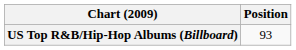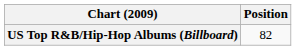 <table class="wikitable sortable plainrowheaders" style="text-align:center;">
 <tr>
 <th scope="col">Chart (2009)</th>
 <th scope="col">Position</th>
 </tr>
 <tr>
 <th scope="row">US Top R&B/Hip-Hop Albums (<em>Billboard</em>)</th>
-<td>93</td>
+<td>82</td>
 </tr>
 </table>
